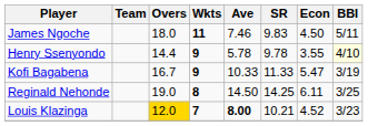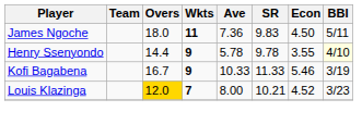 <table class="wikitable sortable">
 <tr>
 <th>Player</th>
 <th>Team</th>
 <th>Overs</th>
 <th>Wkts</th>
 <th>Ave</th>
 <th>SR</th>
 <th>Econ</th>
 <th>BBI</th>
 </tr>
 <tr>
 <td><a href='#'>James Ngoche</a></td>
 <td></td>
 <td>18.0</td>
 <td><strong>11</strong></td>
-<td>7.46</td>
+<td>7.36</td>
 <td>9.83</td>
 <td>4.50</td>
 <td>5/11</td>
 </tr>
 <tr>
 <td><a href='#'>Henry Ssenyondo</a></td>
 <td></td>
 <td>14.4</td>
 <td><strong>9</strong></td>
 <td>5.78</td>
 <td>9.78</td>
 <td>3.55</td>
 <td style="background: lightyellow;">4/10</td>
 </tr>
 <tr>
 <td><a href='#'>Kofi Bagabena</a></td>
 <td></td>
 <td>16.7</td>
 <td><strong>9</strong></td>
 <td>10.33</td>
 <td>11.33</td>
-<td>5.47</td>
+<td>5.46</td>
 <td>3/19</td>
-</tr>
-<tr>
-<td><a href='#'>Reginald Nehonde</a></td>
-<td></td>
-<td>19.0</td>
-<td><strong>8</strong></td>
-<td>14.50</td>
-<td>14.25</td>
-<td>6.11</td>
-<td>3/25</td>
 </tr>
 <tr>
 <td><a href='#'>Louis Klazinga</a></td>
 <td></td>
 <td style="background: gold;">12.0</td>
 <td><strong>7</strong></td>
-<td><strong>8.00</strong></td>
+<td>8.00</td>
 <td>10.21</td>
 <td>4.52</td>
 <td>3/23</td>
 </tr>
 <tr>
 </tr>
 </table>
